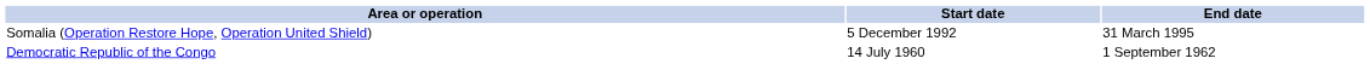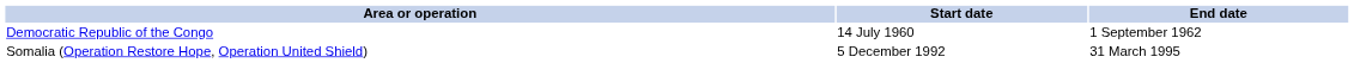 <table class="toccolours"  style="width:100%; clear:both; margin:1.5em auto;">
 <tr>
 </tr>
 <tr style="background:#c5d2ea;">
 <th>Area or operation</th>
 <th>Start date</th>
 <th>End date</th>
 </tr>
 <tr>
+<td><a href='#'>Democratic Republic of the Congo</a></td>
+<td>14 July 1960</td>
+<td>1 September 1962</td>
+</tr>
+<tr>
 <td>Somalia (<a href='#'>Operation Restore Hope</a>, <a href='#'>Operation United Shield</a>)</td>
 <td>5 December 1992</td>
 <td>31 March 1995</td>
 </tr>
-<tr>
-<td><a href='#'>Democratic Republic of the Congo</a></td>
-<td>14 July 1960</td>
-<td>1 September 1962</td>
-</tr>
 </table>
